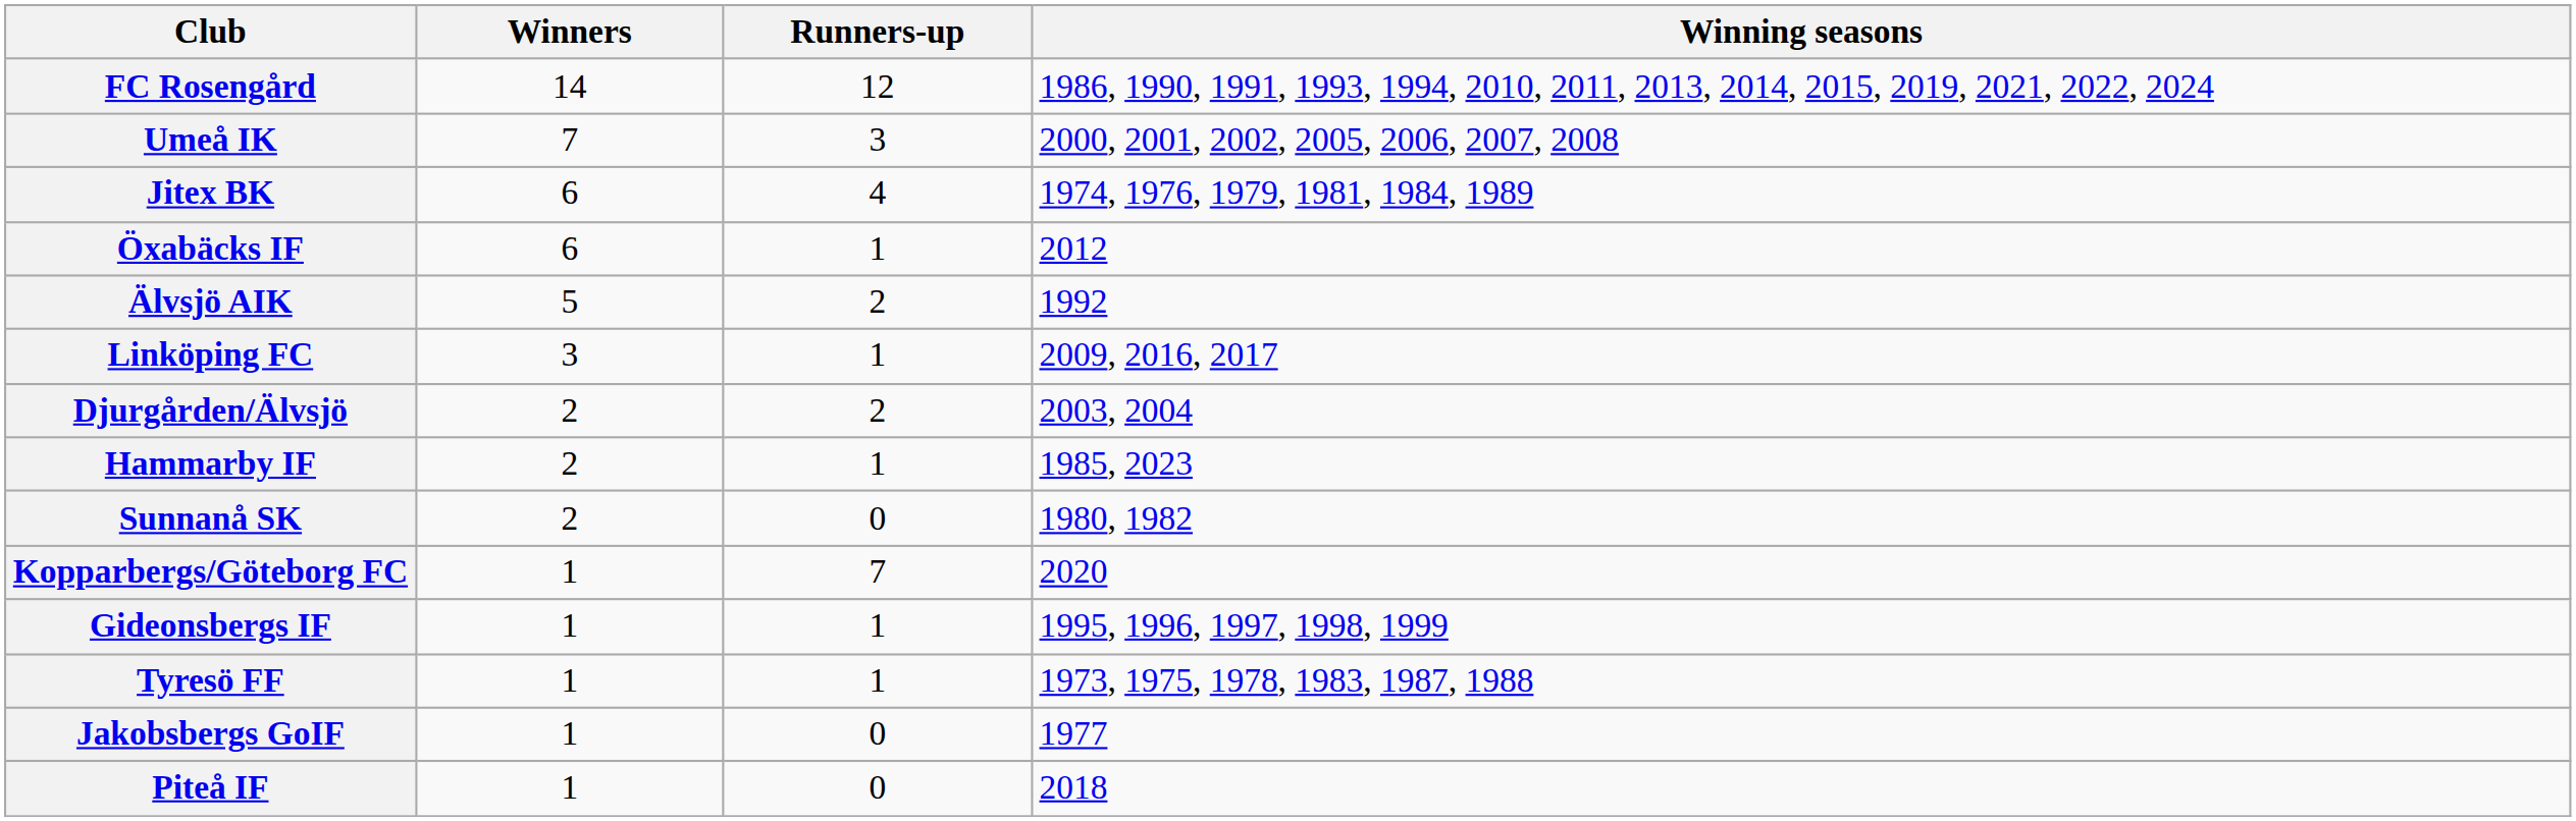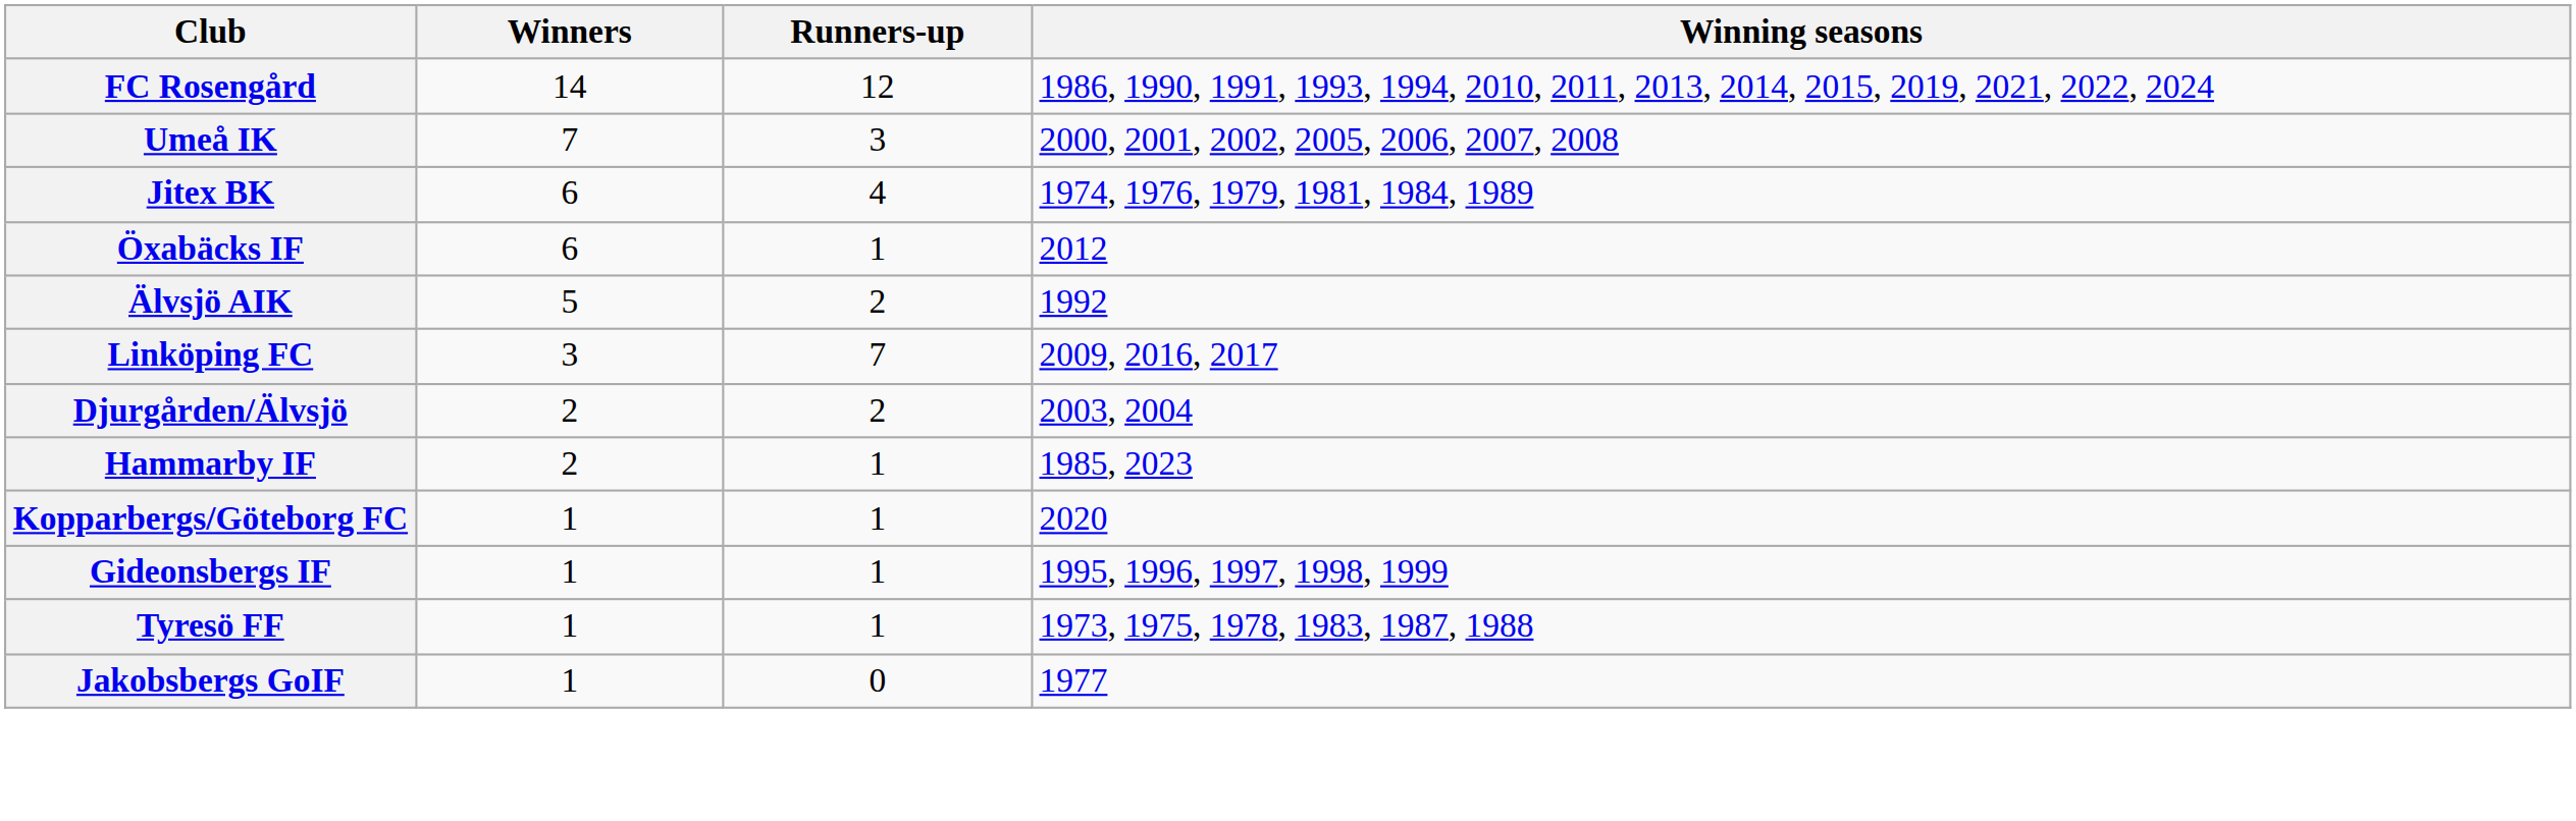 <table class="wikitable">
 <tr>
 <th style="width:16%;">Club</th>
 <th style="width:12%;">Winners</th>
 <th style="width:12%;">Runners-up</th>
 <th scope="col">Winning seasons</th>
 </tr>
 <tr>
 <th scope="row"><a href='#'>FC Rosengård</a></th>
 <td align="center">14</td>
 <td align="center">12</td>
 <td><a href='#'>1986</a>, <a href='#'>1990</a>, <a href='#'>1991</a>, <a href='#'>1993</a>, <a href='#'>1994</a>, <a href='#'>2010</a>, <a href='#'>2011</a>, <a href='#'>2013</a>, <a href='#'>2014</a>, <a href='#'>2015</a>, <a href='#'>2019</a>, <a href='#'>2021</a>, <a href='#'>2022</a>, <a href='#'>2024</a></td>
 </tr>
 <tr>
 <th scope="row"><a href='#'>Umeå IK</a></th>
 <td align="center">7</td>
 <td align="center">3</td>
 <td><a href='#'>2000</a>, <a href='#'>2001</a>, <a href='#'>2002</a>, <a href='#'>2005</a>, <a href='#'>2006</a>, <a href='#'>2007</a>, <a href='#'>2008</a></td>
 </tr>
 <tr>
 <th scope="row"><a href='#'>Jitex BK</a></th>
 <td align="center">6</td>
 <td align="center">4</td>
 <td><a href='#'>1974</a>, <a href='#'>1976</a>, <a href='#'>1979</a>, <a href='#'>1981</a>, <a href='#'>1984</a>, <a href='#'>1989</a></td>
 </tr>
 <tr>
 <th scope="row"><a href='#'>Öxabäcks IF</a></th>
 <td align="center">6</td>
 <td align="center">1</td>
 <td><a href='#'>2012</a></td>
 </tr>
 <tr>
 <th scope="row"><a href='#'>Älvsjö AIK</a></th>
 <td align="center">5</td>
 <td align="center">2</td>
 <td><a href='#'>1992</a></td>
 </tr>
 <tr>
 <th scope="row"><a href='#'>Linköping FC</a></th>
 <td align="center">3</td>
-<td align="center">1</td>
+<td align="center">7</td>
 <td><a href='#'>2009</a>, <a href='#'>2016</a>, <a href='#'>2017</a></td>
 </tr>
 <tr>
 <th scope="row"><a href='#'>Djurgården/Älvsjö</a></th>
 <td align="center">2</td>
 <td align="center">2</td>
 <td><a href='#'>2003</a>, <a href='#'>2004</a></td>
 </tr>
 <tr>
 <th scope="row"><a href='#'>Hammarby IF</a></th>
 <td align="center">2</td>
 <td align="center">1</td>
 <td><a href='#'>1985</a>, <a href='#'>2023</a></td>
 </tr>
 <tr>
-<th scope="row"><a href='#'>Sunnanå SK</a></th>
-<td align="center">2</td>
-<td align="center">0</td>
-<td><a href='#'>1980</a>, <a href='#'>1982</a></td>
-</tr>
-<tr>
 <th scope="row"><a href='#'>Kopparbergs/Göteborg FC</a></th>
 <td align="center">1</td>
-<td align="center">7</td>
+<td align="center">1</td>
 <td><a href='#'>2020</a></td>
 </tr>
 <tr>
 <th scope="row"><a href='#'>Gideonsbergs IF</a></th>
 <td align="center">1</td>
 <td align="center">1</td>
 <td><a href='#'>1995</a>, <a href='#'>1996</a>, <a href='#'>1997</a>, <a href='#'>1998</a>, <a href='#'>1999</a></td>
 </tr>
 <tr>
 <th scope="row"><a href='#'>Tyresö FF</a></th>
 <td align="center">1</td>
 <td align="center">1</td>
 <td><a href='#'>1973</a>, <a href='#'>1975</a>, <a href='#'>1978</a>, <a href='#'>1983</a>, <a href='#'>1987</a>, <a href='#'>1988</a></td>
 </tr>
 <tr>
 <th scope="row"><a href='#'>Jakobsbergs GoIF</a></th>
 <td align="center">1</td>
 <td align="center">0</td>
 <td><a href='#'>1977</a></td>
 </tr>
-<tr>
-<th scope="row"><a href='#'>Piteå IF</a></th>
-<td align="center">1</td>
-<td align="center">0</td>
-<td><a href='#'>2018</a></td>
-</tr>
 </table>
